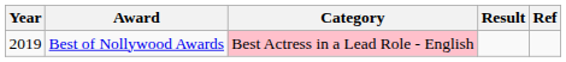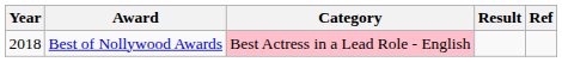 <table class="wikitable sortable">
 <tr>
 <th>Year</th>
 <th>Award</th>
 <th>Category</th>
 <th>Result</th>
 <th>Ref</th>
 </tr>
 <tr>
-<td>2019</td>
+<td>2018</td>
 <td><a href='#'>Best of Nollywood Awards</a></td>
 <td style="background: pink;">Best Actress in a Lead Role - English</td>
 <td></td>
 <td></td>
 </tr>
 </table>
